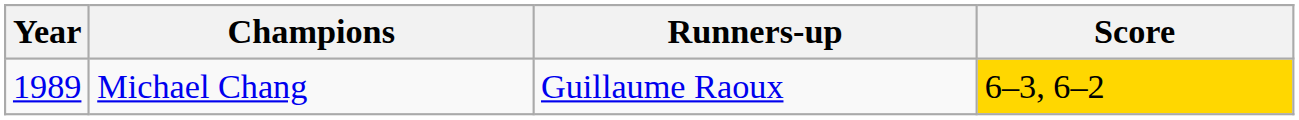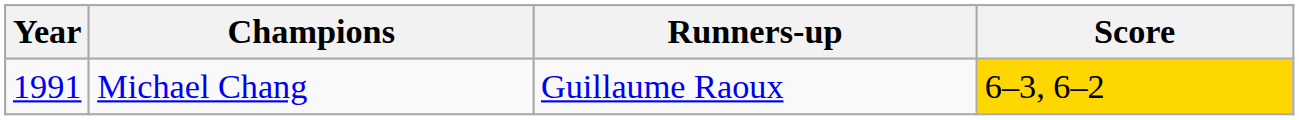 <table class="wikitable">
 <tr>
 <th>Year</th>
 <th width="200">Champions</th>
 <th width="200">Runners-up</th>
 <th width="140">Score</th>
 </tr>
 <tr>
-<td><a href='#'>1989</a></td>
+<td><a href='#'>1991</a></td>
 <td> <a href='#'>Michael Chang</a></td>
 <td> <a href='#'>Guillaume Raoux</a></td>
 <td style="background: gold;">6–3, 6–2</td>
 </tr>
 </table>
